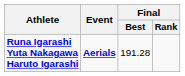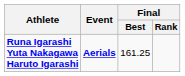 <table class=wikitable style=font-size:90%;text-align:center>
 <tr>
 <th rowspan=2>Athlete</th>
 <th rowspan=2>Event</th>
 <th colspan=2>Final</th>
 </tr>
 <tr style="font-size:95%">
 <th>Best</th>
 <th>Rank</th>
 </tr>
 <tr align=center>
 <td align=left><strong><a href='#'>Runa Igarashi</a><br><a href='#'>Yuta Nakagawa</a><br><a href='#'>Haruto Igarashi</a></strong></td>
 <td align=left><strong><a href='#'>Aerials</a></strong></td>
-<td>191.28</td>
+<td>161.25</td>
 <td></td>
 </tr>
 </table>
